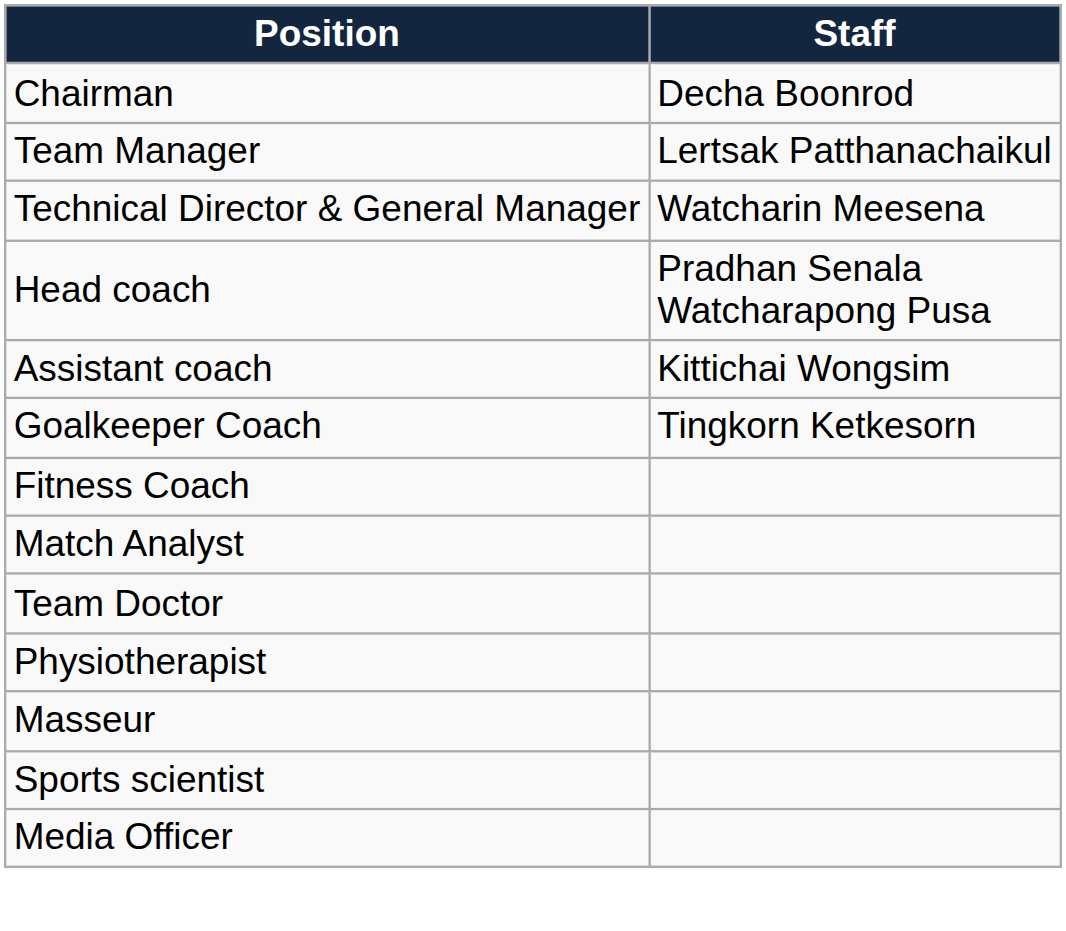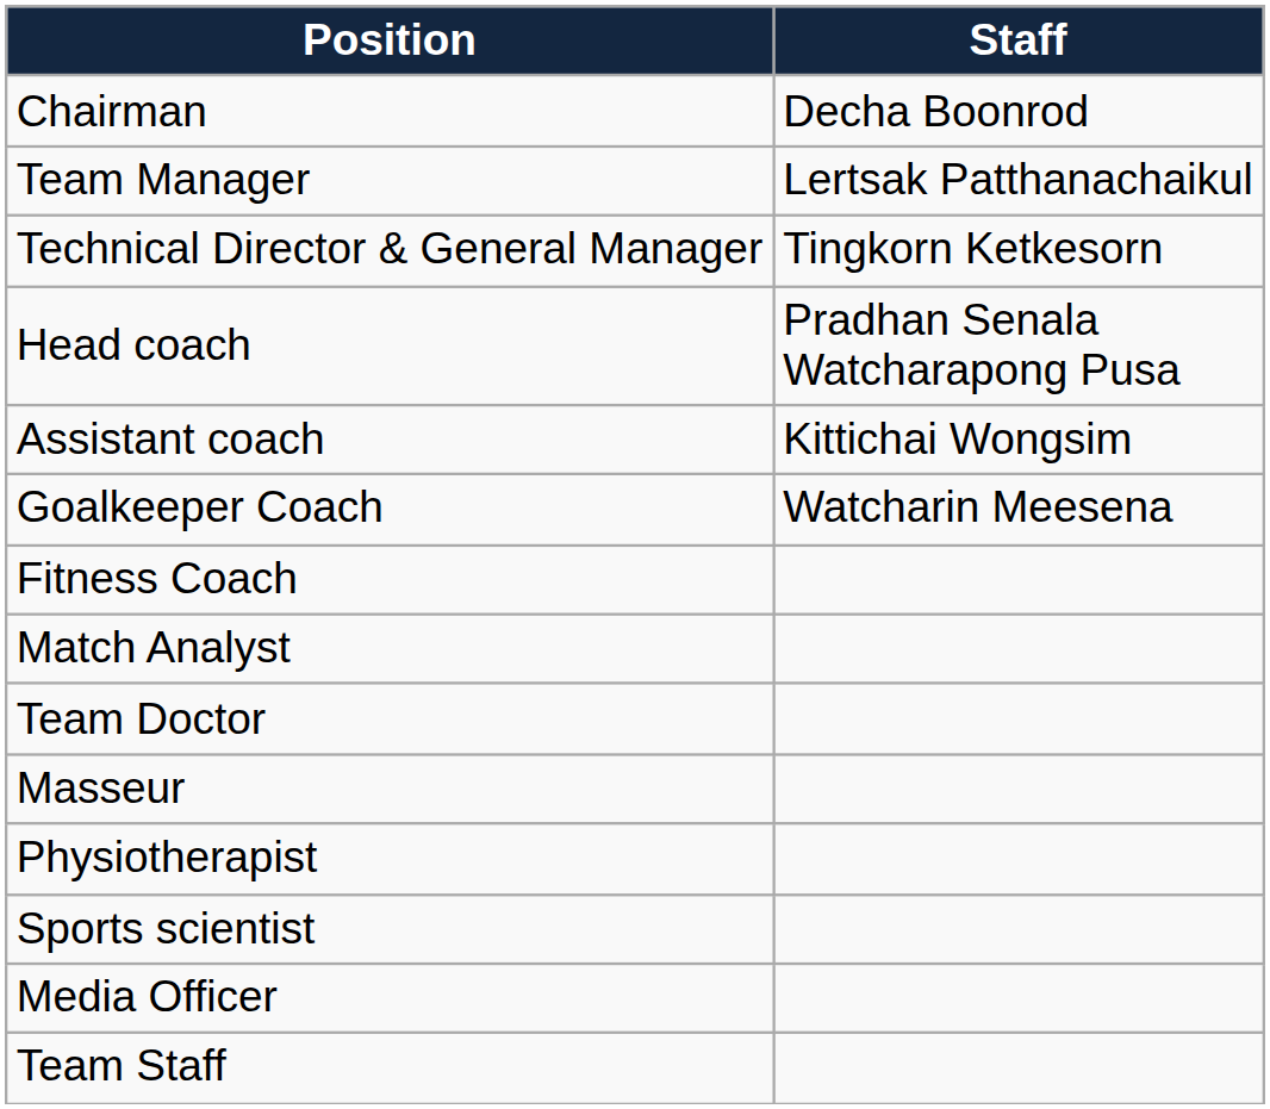 <table class="wikitable">
 <tr>
 <th style="color:#FFFFFF;background:#132640">Position</th>
 <th style="color:#FFFFFF;background:#132640">Staff</th>
 </tr>
 <tr>
 <td>Chairman</td>
 <td> Decha Boonrod</td>
 </tr>
 <tr>
 <td>Team Manager</td>
 <td> Lertsak Patthanachaikul</td>
 </tr>
 <tr>
 <td>Technical Director & General Manager</td>
-<td> Watcharin Meesena</td>
+<td> Tingkorn Ketkesorn</td>
 </tr>
 <tr>
 <td>Head coach</td>
 <td> Pradhan Senala <br>  Watcharapong Pusa</td>
 </tr>
 <tr>
 <td>Assistant coach</td>
 <td> Kittichai Wongsim</td>
 </tr>
 <tr>
 <td>Goalkeeper Coach</td>
-<td> Tingkorn Ketkesorn</td>
+<td> Watcharin Meesena</td>
 </tr>
 <tr>
 <td>Fitness Coach</td>
 <td></td>
 </tr>
 <tr>
 <td>Match Analyst</td>
 <td></td>
 </tr>
 <tr>
 <td>Team Doctor</td>
 <td></td>
 </tr>
 <tr>
-<td>Physiotherapist</td>
+<td>Masseur</td>
 <td></td>
 </tr>
 <tr>
-<td>Masseur</td>
+<td>Physiotherapist</td>
 <td></td>
 </tr>
 <tr>
 <td>Sports scientist</td>
 <td></td>
 </tr>
 <tr>
 <td>Media Officer</td>
 <td></td>
 </tr>
+<tr>
+<td>Team Staff</td>
+<td></td>
+</tr>
 </table>
